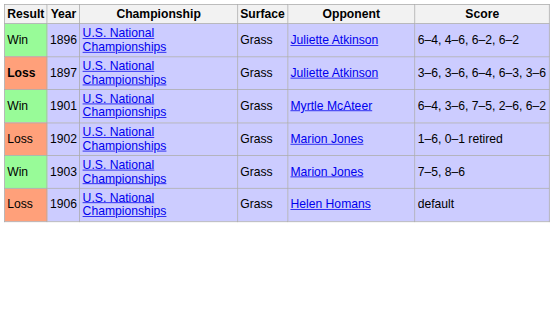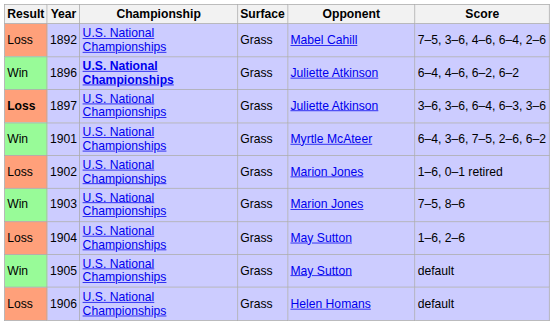 <table class="sortable wikitable">
 <tr>
 <th style="width:40px">Result</th>
 <th style="width:30px">Year</th>
 <th style="width:200px">Championship</th>
 <th style="width:50px">Surface</th>
 <th style="width:160px">Opponent</th>
 <th style="width:170px" class="unsortable">Score</th>
 </tr>
 <tr style="background:#ccf;">
+<td style="background:#ffa07a;">Loss</td>
+<td>1892</td>
+<td><a href='#'>U.S. National Championships</a></td>
+<td>Grass</td>
+<td> <a href='#'>Mabel Cahill</a></td>
+<td>7–5, 3–6, 4–6, 6–4, 2–6</td>
+</tr>
+<tr style="background:#ccf;">
 <td style="background:#98fb98;">Win</td>
 <td>1896</td>
-<td><a href='#'>U.S. National Championships</a></td>
+<td><strong><a href='#'>U.S. National Championships</a></strong></td>
 <td>Grass</td>
 <td> <a href='#'>Juliette Atkinson</a></td>
 <td>6–4, 4–6, 6–2, 6–2</td>
 </tr>
 <tr style="background:#ccf;">
 <td style="background:#ffa07a;"><strong>Loss</strong></td>
 <td>1897</td>
 <td><a href='#'>U.S. National Championships</a></td>
 <td>Grass</td>
 <td> <a href='#'>Juliette Atkinson</a></td>
 <td>3–6, 3–6, 6–4, 6–3, 3–6</td>
 </tr>
 <tr style="background:#ccf;">
 <td style="background:#98fb98;">Win</td>
 <td>1901</td>
 <td><a href='#'>U.S. National Championships</a></td>
 <td>Grass</td>
 <td> <a href='#'>Myrtle McAteer</a></td>
 <td>6–4, 3–6, 7–5, 2–6, 6–2</td>
 </tr>
 <tr style="background:#ccf;">
 <td style="background:#ffa07a;">Loss</td>
 <td>1902</td>
 <td><a href='#'>U.S. National Championships</a></td>
 <td>Grass</td>
 <td> <a href='#'>Marion Jones</a></td>
 <td>1–6, 0–1 retired</td>
 </tr>
 <tr style="background:#ccf;">
 <td style="background:#98fb98;">Win</td>
 <td>1903</td>
 <td><a href='#'>U.S. National Championships</a></td>
 <td>Grass</td>
 <td> <a href='#'>Marion Jones</a></td>
 <td>7–5, 8–6</td>
 </tr>
 <tr style="background:#ccf;">
 <td style="background:#ffa07a;">Loss</td>
+<td>1904</td>
+<td><a href='#'>U.S. National Championships</a></td>
+<td>Grass</td>
+<td> <a href='#'>May Sutton</a></td>
+<td>1–6, 2–6</td>
+</tr>
+<tr style="background:#ccf;">
+<td style="background:#98fb98;">Win</td>
+<td>1905</td>
+<td><a href='#'>U.S. National Championships</a></td>
+<td>Grass</td>
+<td> <a href='#'>May Sutton</a></td>
+<td>default</td>
+</tr>
+<tr style="background:#ccf;">
+<td style="background:#ffa07a;">Loss</td>
 <td>1906</td>
 <td><a href='#'>U.S. National Championships</a></td>
 <td>Grass</td>
 <td> <a href='#'>Helen Homans</a></td>
 <td>default</td>
 </tr>
 </table>
